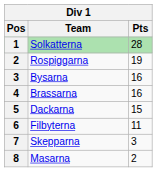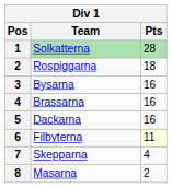 <table class="wikitable">
 <tr>
 <th colspan="3">Div 1</th>
 </tr>
 <tr>
 <th width=20>Pos</th>
 <th width=150>Team</th>
 <th width=30>Pts</th>
 </tr>
 <tr style="background:#ACE1AF;">
 <th>1</th>
 <td><a href='#'>Solkatterna</a></td>
 <td>28</td>
 </tr>
 <tr>
 <th>2</th>
 <td><a href='#'>Rospiggarna</a></td>
-<td>19</td>
+<td>18</td>
 </tr>
 <tr>
 <th>3</th>
 <td><a href='#'>Bysarna</a></td>
 <td>16</td>
 </tr>
 <tr>
 <th>4</th>
 <td><a href='#'>Brassarna</a></td>
 <td>16</td>
 </tr>
 <tr>
 <th>5</th>
 <td><a href='#'>Dackarna</a></td>
-<td>15</td>
+<td>16</td>
 </tr>
 <tr>
 <th>6</th>
 <td><a href='#'>Filbyterna</a></td>
-<td>11</td>
+<td style="background: lightyellow;">11</td>
 </tr>
 <tr>
 <th>7</th>
 <td><a href='#'>Skepparna</a></td>
-<td>3</td>
+<td>4</td>
 </tr>
 <tr>
 <th>8</th>
 <td><a href='#'>Masarna</a></td>
 <td>2</td>
 </tr>
 </table>
